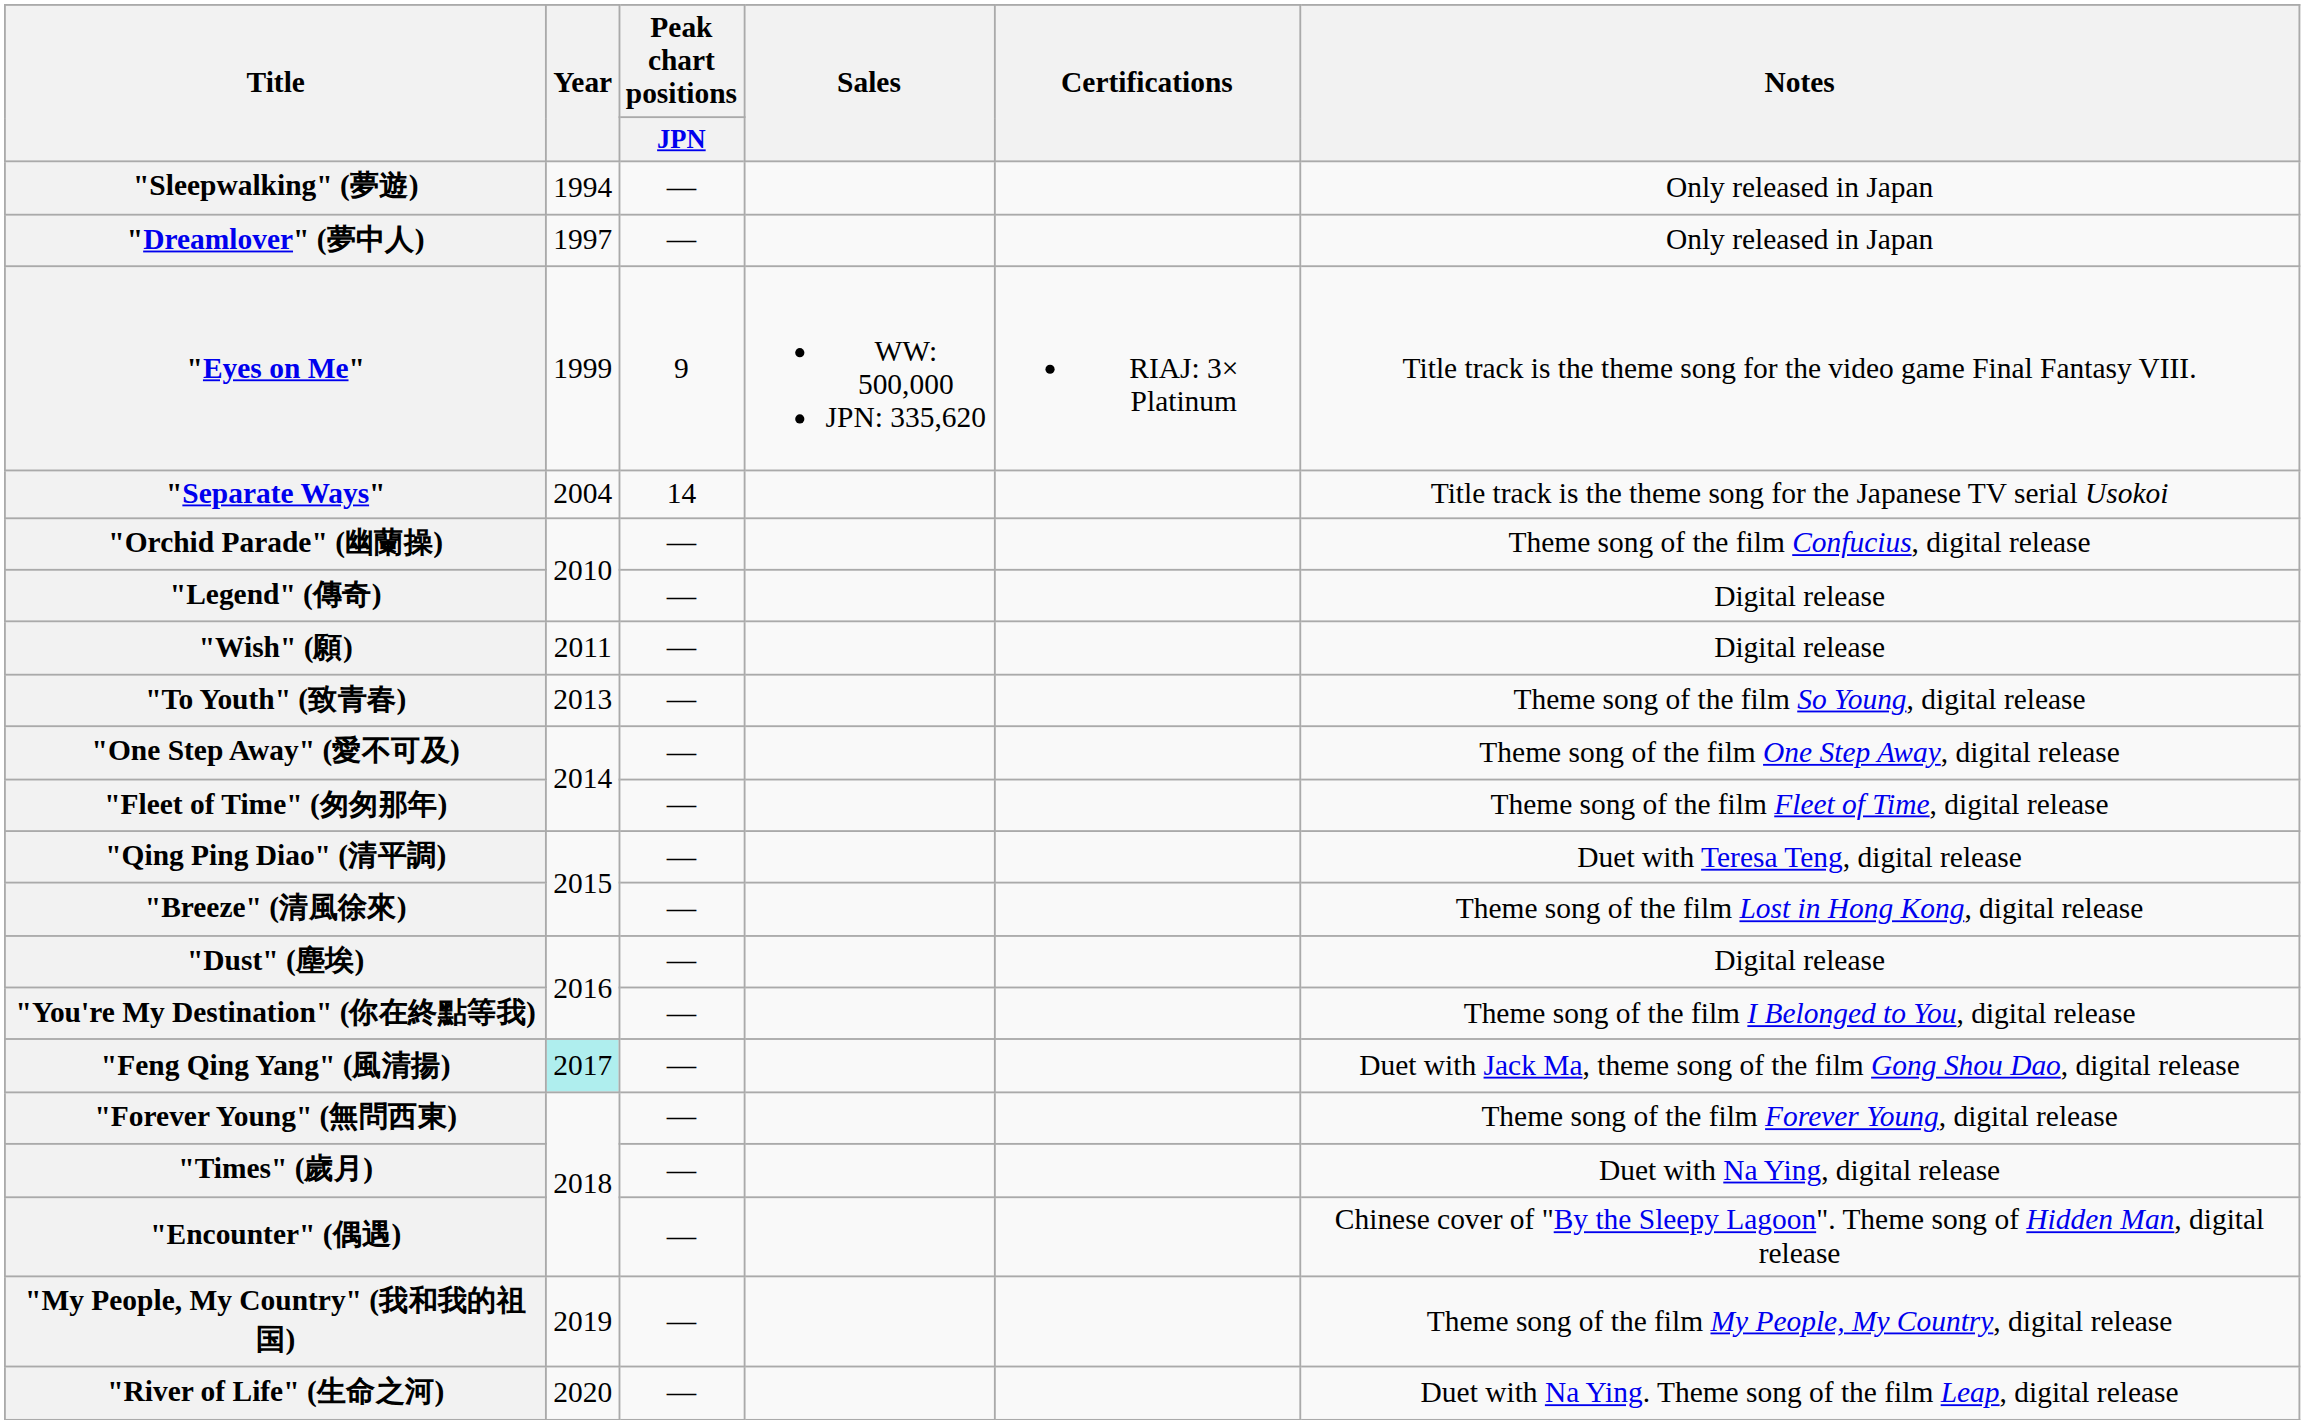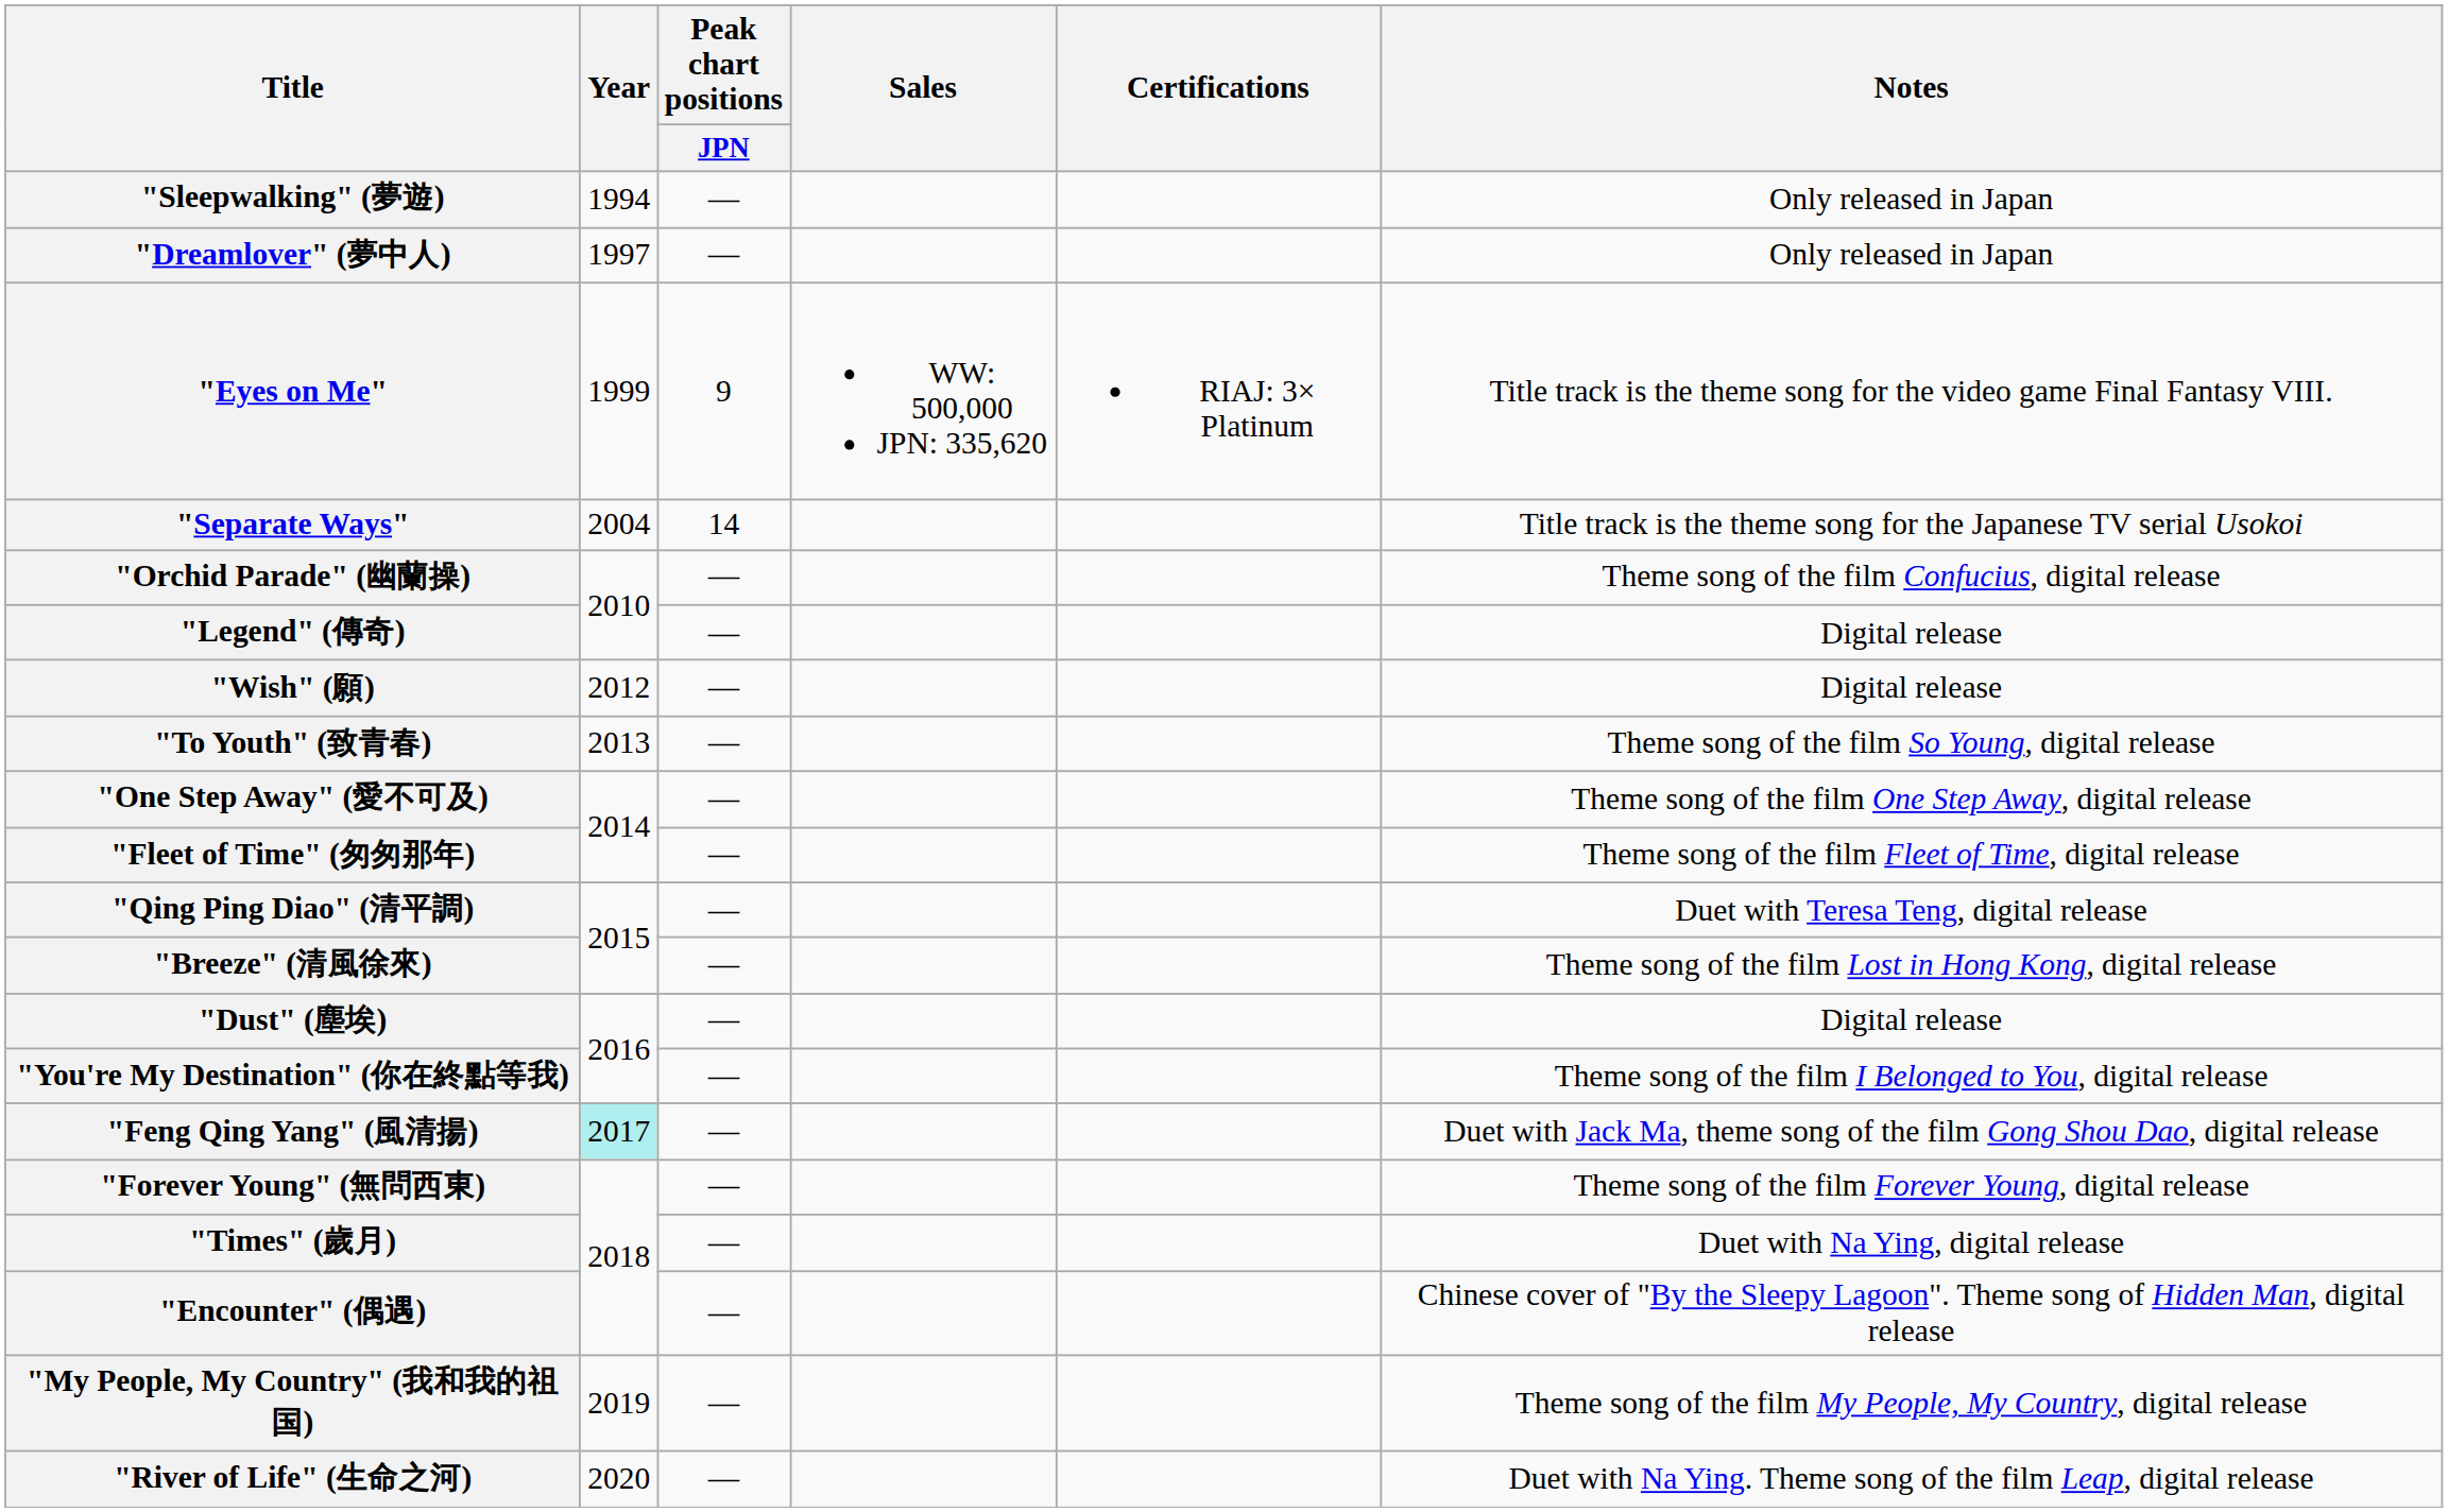 <table class="wikitable plainrowheaders" style="text-align:center;">
 <tr>
 <th rowspan="2">Title</th>
 <th rowspan="2">Year</th>
 <th colspan="1">Peak chart positions</th>
 <th rowspan="2">Sales</th>
 <th rowspan="2">Certifications</th>
 <th rowspan="2">Notes</th>
 </tr>
 <tr>
 <th scope="col" style="width:3em;font-size:90%;"><a href='#'>JPN</a><br></th>
 </tr>
 <tr>
 <th scope="row">"Sleepwalking" (夢遊)</th>
 <td>1994</td>
 <td>—</td>
 <td></td>
 <td></td>
 <td>Only released in Japan</td>
 </tr>
 <tr>
 <th scope="row">"<a href='#'>Dreamlover</a>" (夢中人)</th>
 <td>1997</td>
 <td>—</td>
 <td></td>
 <td></td>
 <td>Only released in Japan</td>
 </tr>
 <tr>
 <th scope="row">"<a href='#'>Eyes on Me</a>"</th>
 <td>1999</td>
 <td>9</td>
 <td><br><ul><li>WW: 500,000</li><li>JPN: 335,620</li></ul></td>
 <td><br><ul><li>RIAJ: 3× Platinum</li></ul></td>
 <td>Title track is the theme song for the video game Final Fantasy VIII.</td>
 </tr>
 <tr>
 <th scope="row">"<a href='#'>Separate Ways</a>"</th>
 <td>2004</td>
 <td>14</td>
 <td></td>
 <td></td>
 <td>Title track is the theme song for the Japanese TV serial <em>Usokoi</em></td>
 </tr>
 <tr>
 <th scope="row">"Orchid Parade" (幽蘭操)</th>
 <td rowspan="2">2010</td>
 <td>—</td>
 <td></td>
 <td></td>
 <td>Theme song of the film <em><a href='#'>Confucius</a></em>, digital release</td>
 </tr>
 <tr>
 <th scope="row">"Legend" (傳奇)</th>
 <td>—</td>
 <td></td>
 <td></td>
 <td>Digital release</td>
 </tr>
 <tr>
 <th scope="row">"Wish" (願)</th>
-<td>2011</td>
+<td>2012</td>
 <td>—</td>
 <td></td>
 <td></td>
 <td>Digital release</td>
 </tr>
 <tr>
 <th scope="row">"To Youth" (致青春)</th>
 <td>2013</td>
 <td>—</td>
 <td></td>
 <td></td>
 <td>Theme song of the film <em><a href='#'>So Young</a></em>, digital release</td>
 </tr>
 <tr>
 <th scope="row">"One Step Away" (愛不可及)</th>
 <td rowspan="2">2014</td>
 <td>—</td>
 <td></td>
 <td></td>
 <td>Theme song of the film <em><a href='#'>One Step Away</a></em>, digital release</td>
 </tr>
 <tr>
 <th scope="row">"Fleet of Time" (匆匆那年)</th>
 <td>—</td>
 <td></td>
 <td></td>
 <td>Theme song of the film <em><a href='#'>Fleet of Time</a></em>, digital release</td>
 </tr>
 <tr>
 <th scope="row">"Qing Ping Diao" (清平調)</th>
 <td rowspan="2">2015</td>
 <td>—</td>
 <td></td>
 <td></td>
 <td>Duet with <a href='#'>Teresa Teng</a>, digital release</td>
 </tr>
 <tr>
 <th scope="row">"Breeze" (清風徐來)</th>
 <td>—</td>
 <td></td>
 <td></td>
 <td>Theme song of the film <em><a href='#'>Lost in Hong Kong</a></em>, digital release</td>
 </tr>
 <tr>
 <th scope="row">"Dust" (塵埃)</th>
 <td rowspan="2">2016</td>
 <td>—</td>
 <td></td>
 <td></td>
 <td>Digital release</td>
 </tr>
 <tr>
 <th scope="row">"You're My Destination" (你在終點等我)</th>
 <td>—</td>
 <td></td>
 <td></td>
 <td>Theme song of the film <em><a href='#'>I Belonged to You</a></em>, digital release</td>
 </tr>
 <tr>
 <th scope="row">"Feng Qing Yang" (風清揚)</th>
 <td style="background: paleturquoise;">2017</td>
 <td>—</td>
 <td></td>
 <td></td>
 <td>Duet with <a href='#'>Jack Ma</a>, theme song of the film <em><a href='#'>Gong Shou Dao</a></em>, digital release</td>
 </tr>
 <tr>
 <th scope="row">"Forever Young" (無問西東)</th>
 <td rowspan="3">2018</td>
 <td>—</td>
 <td></td>
 <td></td>
 <td>Theme song of the film <em><a href='#'>Forever Young</a></em>, digital release</td>
 </tr>
 <tr>
 <th scope="row">"Times" (歲月)</th>
 <td>—</td>
 <td></td>
 <td></td>
 <td>Duet with <a href='#'>Na Ying</a>, digital release</td>
 </tr>
 <tr>
 <th scope="row">"Encounter" (偶遇)</th>
 <td>—</td>
 <td></td>
 <td></td>
 <td>Chinese cover of "<a href='#'>By the Sleepy Lagoon</a>". Theme song of <em><a href='#'>Hidden Man</a></em>, digital release</td>
 </tr>
 <tr>
 <th scope="row">"My People, My Country" (我和我的祖国)</th>
 <td>2019</td>
 <td>—</td>
 <td></td>
 <td></td>
 <td>Theme song of the film <em><a href='#'>My People, My Country</a></em>, digital release</td>
 </tr>
 <tr>
 <th scope="row">"River of Life" (生命之河)</th>
 <td>2020</td>
 <td>—</td>
 <td></td>
 <td></td>
 <td>Duet with <a href='#'>Na Ying</a>. Theme song of the film <em><a href='#'>Leap</a></em>, digital release</td>
 </tr>
 </table>
